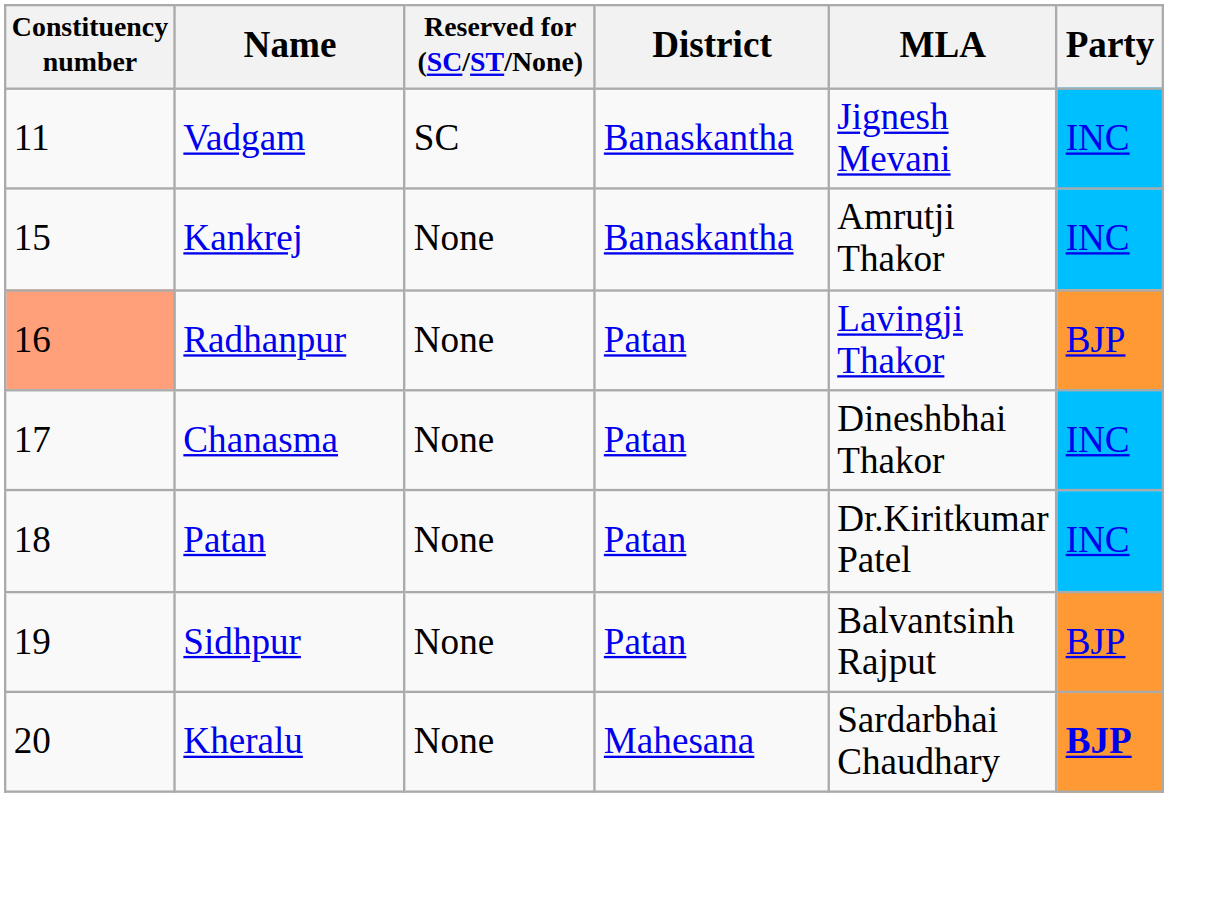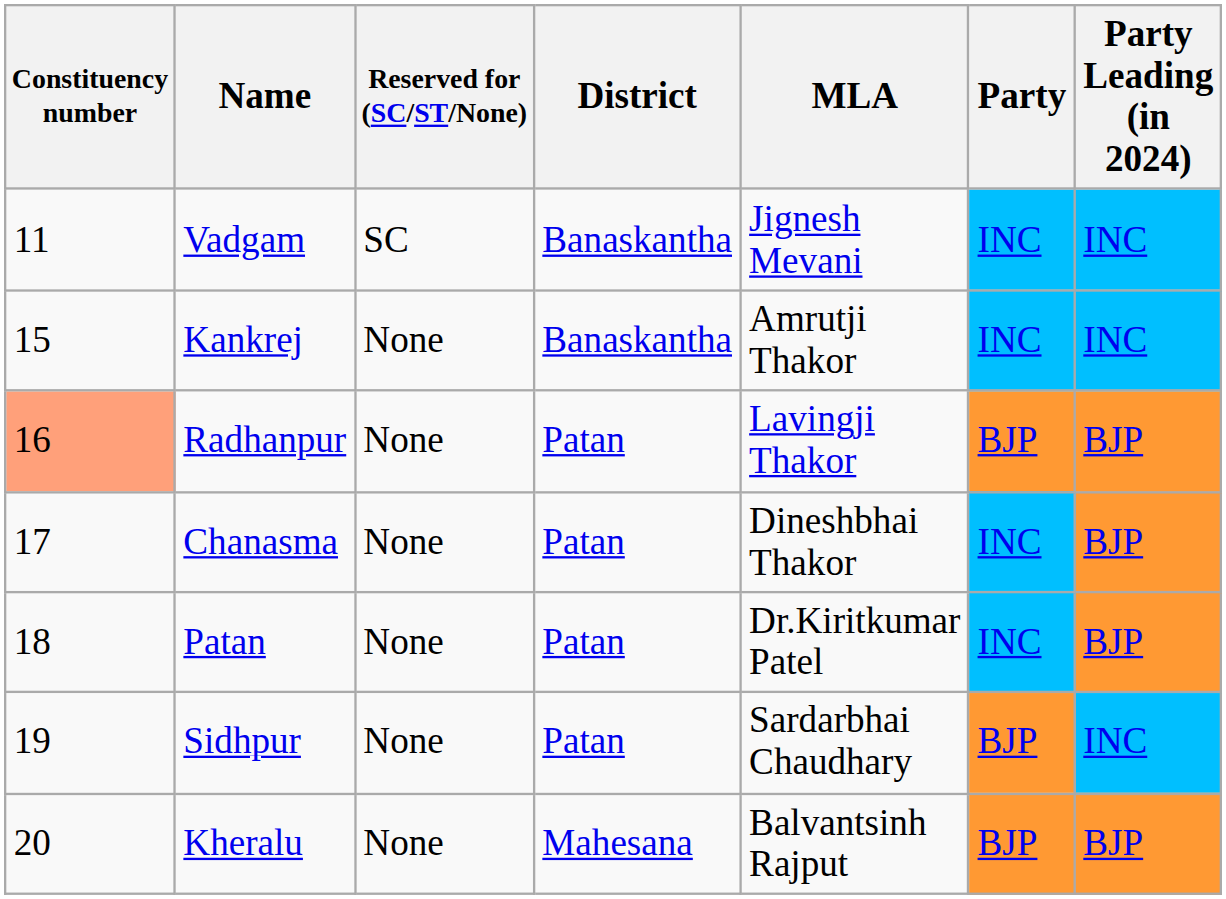 <table class="wikitable" width="500px">
 <tr>
 <th width="50px" style="font-size:75%">Constituency number</th>
 <th width="200px">Name</th>
 <th width="100px" style="font-size:75%">Reserved for (<a href='#'>SC</a>/<a href='#'>ST</a>/None)</th>
 <th width="150px">District</th>
 <th>MLA</th>
 <th>Party</th>
+<th width="150px">Party Leading<br>(in 2024)</th>
 </tr>
 <tr>
 <td>11</td>
 <td><a href='#'>Vadgam</a></td>
 <td>SC</td>
 <td><a href='#'>Banaskantha</a></td>
 <td><a href='#'>Jignesh Mevani</a></td>
+<td bgcolor=#00BFFF><a href='#'>INC</a></td>
 <td bgcolor=#00BFFF><a href='#'>INC</a></td>
 </tr>
 <tr>
 <td>15</td>
 <td><a href='#'>Kankrej</a></td>
 <td>None</td>
 <td><a href='#'>Banaskantha</a></td>
 <td>Amrutji Thakor</td>
 <td bgcolor=#00BFFF><a href='#'>INC</a></td>
+<td bgcolor=#00BFFF><a href='#'>INC</a></td>
 </tr>
 <tr>
 <td style="background: lightsalmon;">16</td>
 <td><a href='#'>Radhanpur</a></td>
 <td>None</td>
 <td><a href='#'>Patan</a></td>
 <td><a href='#'>Lavingji Thakor</a></td>
+<td bgcolor=#FF9933><a href='#'>BJP</a></td>
 <td bgcolor=#FF9933><a href='#'>BJP</a></td>
 </tr>
 <tr>
 <td>17</td>
 <td><a href='#'>Chanasma</a></td>
 <td>None</td>
 <td><a href='#'>Patan</a></td>
 <td>Dineshbhai Thakor</td>
 <td bgcolor=#00BFFF><a href='#'>INC</a></td>
+<td bgcolor=#FF9933><a href='#'>BJP</a></td>
 </tr>
 <tr>
 <td>18</td>
 <td><a href='#'>Patan</a></td>
 <td>None</td>
 <td><a href='#'>Patan</a></td>
 <td>Dr.Kiritkumar Patel</td>
 <td bgcolor=#00BFFF><a href='#'>INC</a></td>
+<td bgcolor=#FF9933><a href='#'>BJP</a></td>
 </tr>
 <tr>
 <td>19</td>
 <td><a href='#'>Sidhpur</a></td>
 <td>None</td>
 <td><a href='#'>Patan</a></td>
-<td>Balvantsinh Rajput</td>
+<td>Sardarbhai Chaudhary</td>
 <td bgcolor=#FF9933><a href='#'>BJP</a></td>
+<td bgcolor=#00BFFF><a href='#'>INC</a></td>
 </tr>
 <tr>
 <td>20</td>
 <td><a href='#'>Kheralu</a></td>
 <td>None</td>
 <td><a href='#'>Mahesana</a></td>
-<td>Sardarbhai Chaudhary</td>
-<td bgcolor=#FF9933><strong><a href='#'>BJP</a></strong></td>
+<td>Balvantsinh Rajput</td>
+<td bgcolor=#FF9933><a href='#'>BJP</a></td>
+<td bgcolor=#FF9933><a href='#'>BJP</a></td>
 </tr>
 </table>
